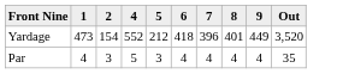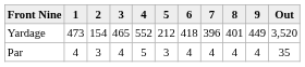 <table cellpadding="3" cellspacing="0" border="1" style="font-size: 95%; border: #aaa solid 1px; border-collapse: collapse;">
 <tr style="background:#eeeeee;">
 <th align="left">Front Nine</th>
 <th>1</th>
 <th>2</th>
+<th>3</th>
 <th>4</th>
 <th>5</th>
 <th>6</th>
 <th>7</th>
 <th>8</th>
 <th>9</th>
 <th>Out</th>
 </tr>
 <tr>
 <td>Yardage</td>
 <td align="center">473</td>
 <td align="center">154</td>
+<td align="center">465</td>
 <td align="center">552</td>
 <td align="center">212</td>
 <td align="center">418</td>
 <td align="center">396</td>
 <td align="center">401</td>
 <td align="center">449</td>
 <td align="center">3,520</td>
 </tr>
 <tr>
 <td>Par</td>
 <td align="center">4</td>
 <td align="center">3</td>
+<td align="center">4</td>
 <td align="center">5</td>
 <td align="center">3</td>
 <td align="center">4</td>
 <td align="center">4</td>
 <td align="center">4</td>
 <td align="center">4</td>
 <td align="center">35</td>
 </tr>
 </table>
